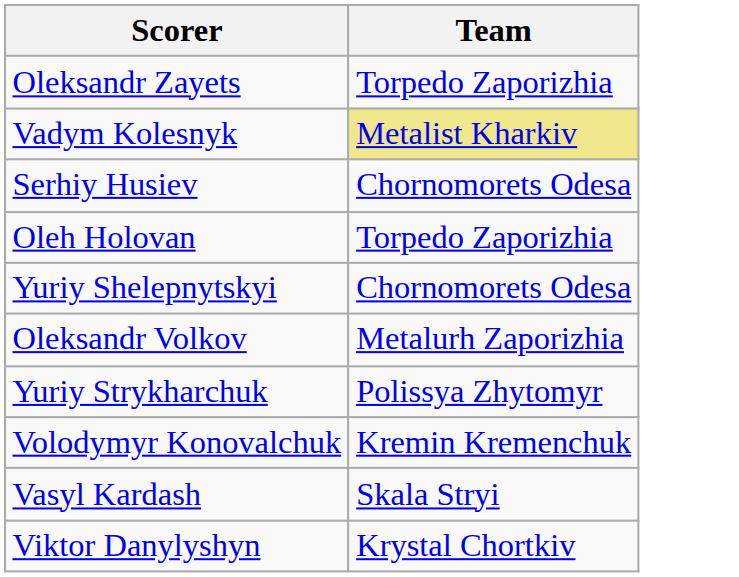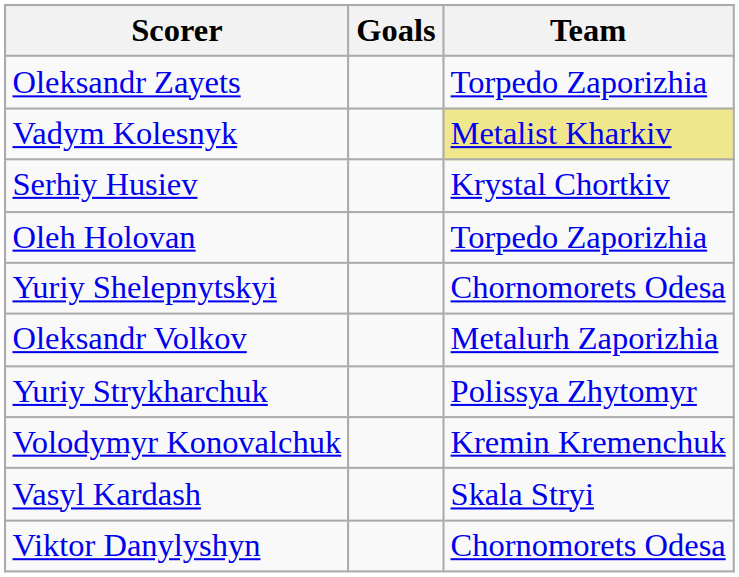 <table class="wikitable">
 <tr>
 <th>Scorer</th>
+<th>Goals</th>
 <th>Team</th>
 </tr>
 <tr>
 <td> <a href='#'>Oleksandr Zayets</a></td>
+<td></td>
 <td><a href='#'>Torpedo Zaporizhia</a></td>
 </tr>
 <tr>
 <td> <a href='#'>Vadym Kolesnyk</a></td>
+<td></td>
 <td style="background: khaki;"><a href='#'>Metalist Kharkiv</a></td>
 </tr>
 <tr>
 <td> <a href='#'>Serhiy Husiev</a></td>
-<td><a href='#'>Chornomorets Odesa</a></td>
+<td></td>
+<td><a href='#'>Krystal Chortkiv</a></td>
 </tr>
 <tr>
 <td> <a href='#'>Oleh Holovan</a></td>
+<td></td>
 <td><a href='#'>Torpedo Zaporizhia</a></td>
 </tr>
 <tr>
 <td> <a href='#'>Yuriy Shelepnytskyi</a></td>
+<td></td>
 <td><a href='#'>Chornomorets Odesa</a></td>
 </tr>
 <tr>
 <td> <a href='#'>Oleksandr Volkov</a></td>
+<td></td>
 <td><a href='#'>Metalurh Zaporizhia</a></td>
 </tr>
 <tr>
 <td> <a href='#'>Yuriy Strykharchuk</a></td>
+<td></td>
 <td><a href='#'>Polissya Zhytomyr</a></td>
 </tr>
 <tr>
 <td> <a href='#'>Volodymyr Konovalchuk</a></td>
+<td></td>
 <td><a href='#'>Kremin Kremenchuk</a></td>
 </tr>
 <tr>
 <td> <a href='#'>Vasyl Kardash</a></td>
+<td></td>
 <td><a href='#'>Skala Stryi</a></td>
 </tr>
 <tr>
 <td> <a href='#'>Viktor Danylyshyn</a></td>
-<td><a href='#'>Krystal Chortkiv</a></td>
+<td></td>
+<td><a href='#'>Chornomorets Odesa</a></td>
 </tr>
 </table>
